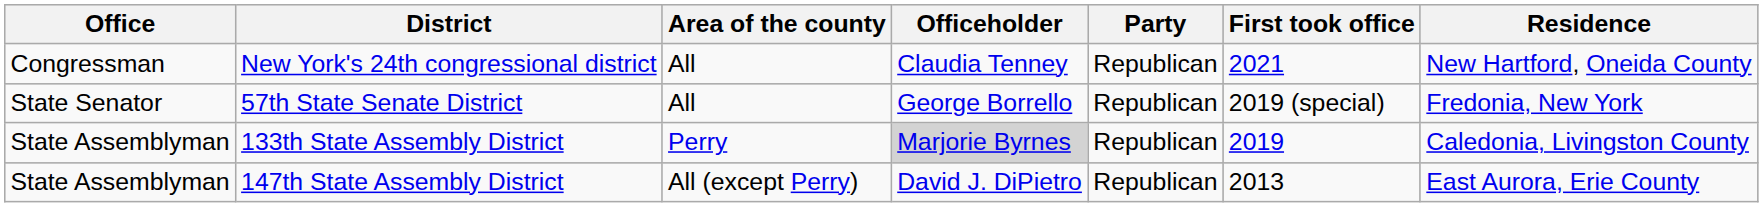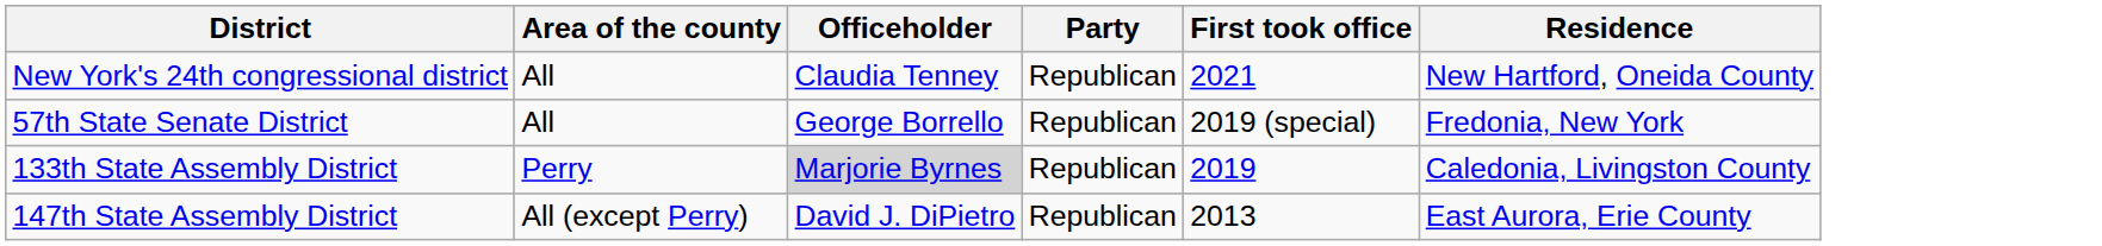 <table class="wikitable sortable">
 <tr>
-<th>Office</th>
 <th>District</th>
 <th>Area of the county</th>
 <th>Officeholder</th>
 <th>Party</th>
 <th>First took office</th>
 <th>Residence</th>
 </tr>
 <tr>
-<td>Congressman</td>
 <td><a href='#'>New York's 24th congressional district</a></td>
 <td>All</td>
 <td><a href='#'>Claudia Tenney</a></td>
 <td>Republican</td>
 <td><a href='#'>2021</a></td>
 <td><a href='#'>New Hartford</a>, <a href='#'>Oneida County</a></td>
 </tr>
 <tr>
-<td>State Senator</td>
 <td><a href='#'>57th State Senate District</a></td>
 <td>All</td>
 <td><a href='#'>George Borrello</a></td>
 <td>Republican</td>
 <td>2019 (special)</td>
 <td><a href='#'>Fredonia, New York</a></td>
 </tr>
 <tr>
-<td>State Assemblyman</td>
 <td><a href='#'>133th State Assembly District</a></td>
 <td><a href='#'>Perry</a></td>
 <td style="background: lightgrey;"><a href='#'>Marjorie Byrnes</a></td>
 <td>Republican</td>
 <td><a href='#'>2019</a></td>
 <td><a href='#'>Caledonia, Livingston County</a></td>
 </tr>
 <tr>
-<td>State Assemblyman</td>
 <td><a href='#'>147th State Assembly District</a></td>
 <td>All (except <a href='#'>Perry</a>)</td>
 <td><a href='#'>David J. DiPietro</a></td>
 <td>Republican</td>
 <td>2013</td>
 <td><a href='#'>East Aurora, Erie County</a></td>
 </tr>
 </table>
